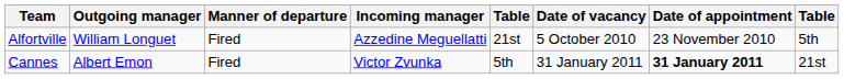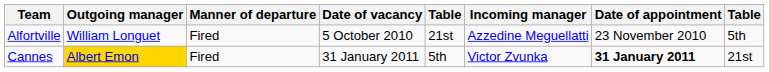 <table class="wikitable">
 <tr>
 <th>Team</th>
 <th>Outgoing manager</th>
 <th>Manner of departure</th>
+<th>Date of vacancy</th>
+<th>Table</th>
 <th>Incoming manager</th>
-<th>Table</th>
-<th>Date of vacancy</th>
 <th>Date of appointment</th>
 <th>Table</th>
 </tr>
 <tr>
 <td><a href='#'>Alfortville</a></td>
 <td> <a href='#'>William Longuet</a></td>
 <td>Fired</td>
+<td>5 October 2010</td>
+<td>21st</td>
 <td> <a href='#'>Azzedine Meguellatti</a></td>
-<td>21st</td>
-<td>5 October 2010</td>
 <td>23 November 2010</td>
 <td>5th</td>
 </tr>
 <tr>
 <td><a href='#'>Cannes</a></td>
-<td> <a href='#'>Albert Emon</a></td>
+<td style="background: gold;"> <a href='#'>Albert Emon</a></td>
 <td>Fired</td>
+<td>31 January 2011</td>
+<td>5th</td>
 <td> <a href='#'>Victor Zvunka</a></td>
-<td>5th</td>
-<td>31 January 2011</td>
 <td><strong>31 January 2011</strong></td>
 <td>21st</td>
 </tr>
 </table>
